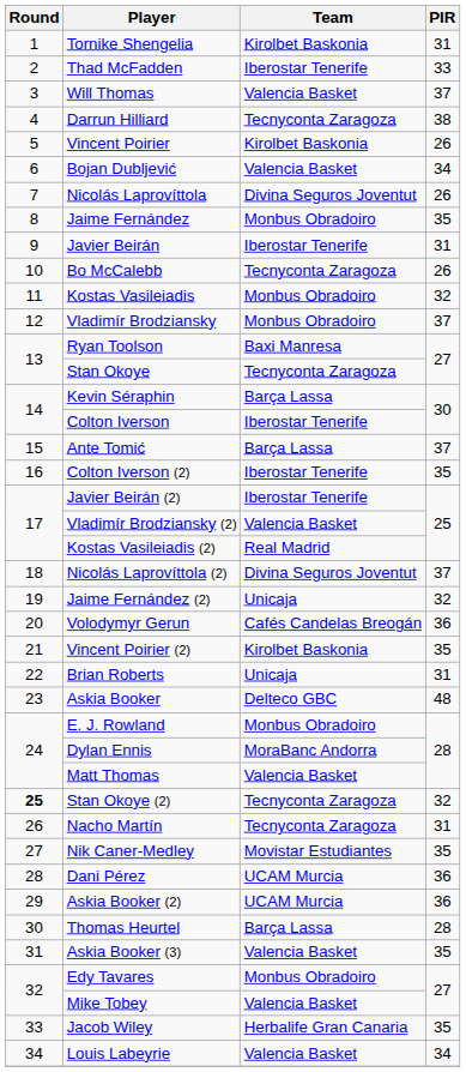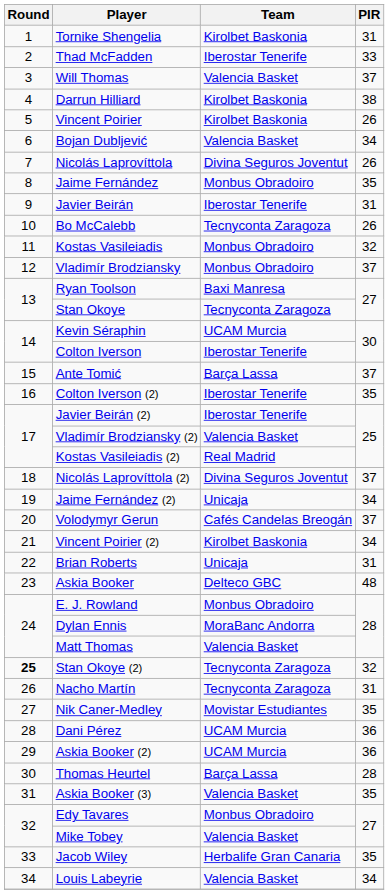 <table class="wikitable sortable" style="text-align: center;">
 <tr>
 <th>Round</th>
 <th>Player</th>
 <th>Team</th>
 <th>PIR</th>
 </tr>
 <tr>
 <td>1</td>
 <td style="text-align:left;"> <a href='#'>Tornike Shengelia</a></td>
 <td style="text-align:left;"><a href='#'>Kirolbet Baskonia</a></td>
 <td>31</td>
 </tr>
 <tr>
 <td>2</td>
 <td style="text-align:left;"> <a href='#'>Thad McFadden</a></td>
 <td style="text-align:left;"><a href='#'>Iberostar Tenerife</a></td>
 <td>33</td>
 </tr>
 <tr>
 <td>3</td>
 <td style="text-align:left;"> <a href='#'>Will Thomas</a></td>
 <td style="text-align:left;"><a href='#'>Valencia Basket</a></td>
 <td>37</td>
 </tr>
 <tr>
 <td>4</td>
 <td style="text-align:left;"> <a href='#'>Darrun Hilliard</a></td>
-<td style="text-align:left;"><a href='#'>Tecnyconta Zaragoza</a></td>
+<td style="text-align:left;"><a href='#'>Kirolbet Baskonia</a></td>
 <td>38</td>
 </tr>
 <tr>
 <td>5</td>
 <td style="text-align:left;"> <a href='#'>Vincent Poirier</a></td>
 <td style="text-align:left;"><a href='#'>Kirolbet Baskonia</a></td>
 <td>26</td>
 </tr>
 <tr>
 <td>6</td>
 <td style="text-align:left;"> <a href='#'>Bojan Dubljević</a></td>
 <td style="text-align:left;"><a href='#'>Valencia Basket</a></td>
 <td>34</td>
 </tr>
 <tr>
 <td>7</td>
 <td style="text-align:left;"> <a href='#'>Nicolás Laprovíttola</a></td>
 <td style="text-align:left;"><a href='#'>Divina Seguros Joventut</a></td>
 <td>26</td>
 </tr>
 <tr>
 <td>8</td>
 <td style="text-align:left;"> <a href='#'>Jaime Fernández</a></td>
 <td style="text-align:left;"><a href='#'>Monbus Obradoiro</a></td>
 <td>35</td>
 </tr>
 <tr>
 <td>9</td>
 <td style="text-align:left;"> <a href='#'>Javier Beirán</a></td>
 <td style="text-align:left;"><a href='#'>Iberostar Tenerife</a></td>
 <td>31</td>
 </tr>
 <tr>
 <td>10</td>
 <td style="text-align:left;"> <a href='#'>Bo McCalebb</a></td>
 <td style="text-align:left;"><a href='#'>Tecnyconta Zaragoza</a></td>
 <td>26</td>
 </tr>
 <tr>
 <td>11</td>
 <td style="text-align:left;"> <a href='#'>Kostas Vasileiadis</a></td>
 <td style="text-align:left;"><a href='#'>Monbus Obradoiro</a></td>
 <td>32</td>
 </tr>
 <tr>
 <td>12</td>
 <td style="text-align:left;"> <a href='#'>Vladimír Brodziansky</a></td>
 <td style="text-align:left;"><a href='#'>Monbus Obradoiro</a></td>
 <td>37</td>
 </tr>
 <tr>
 <td rowspan=2>13</td>
 <td style="text-align:left;"> <a href='#'>Ryan Toolson</a></td>
 <td style="text-align:left;"><a href='#'>Baxi Manresa</a></td>
 <td rowspan=2>27</td>
 </tr>
 <tr>
 <td style="text-align:left;"> <a href='#'>Stan Okoye</a></td>
 <td style="text-align:left;"><a href='#'>Tecnyconta Zaragoza</a></td>
 </tr>
 <tr>
 <td rowspan=2>14</td>
 <td style="text-align:left;"> <a href='#'>Kevin Séraphin</a></td>
-<td style="text-align:left;"><a href='#'>Barça Lassa</a></td>
+<td style="text-align:left;"><a href='#'>UCAM Murcia</a></td>
 <td rowspan=2>30</td>
 </tr>
 <tr>
 <td style="text-align:left;"> <a href='#'>Colton Iverson</a></td>
 <td style="text-align:left;"><a href='#'>Iberostar Tenerife</a></td>
 </tr>
 <tr>
 <td>15</td>
 <td style="text-align:left;"> <a href='#'>Ante Tomić</a></td>
 <td style="text-align:left;"><a href='#'>Barça Lassa</a></td>
 <td>37</td>
 </tr>
 <tr>
 <td>16</td>
 <td style="text-align:left;"> <a href='#'>Colton Iverson</a> <small>(2)</small></td>
 <td style="text-align:left;"><a href='#'>Iberostar Tenerife</a></td>
 <td>35</td>
 </tr>
 <tr>
 <td rowspan=3>17</td>
 <td style="text-align:left;"> <a href='#'>Javier Beirán</a> <small>(2)</small></td>
 <td style="text-align:left;"><a href='#'>Iberostar Tenerife</a></td>
 <td rowspan=3>25</td>
 </tr>
 <tr>
 <td style="text-align:left;"> <a href='#'>Vladimír Brodziansky</a> <small>(2)</small></td>
 <td style="text-align:left;"><a href='#'>Valencia Basket</a></td>
 </tr>
 <tr>
 <td style="text-align:left;"> <a href='#'>Kostas Vasileiadis</a> <small>(2)</small></td>
 <td style="text-align:left;"><a href='#'>Real Madrid</a></td>
 </tr>
 <tr>
 <td>18</td>
 <td style="text-align:left;"> <a href='#'>Nicolás Laprovíttola</a> <small>(2)</small></td>
 <td style="text-align:left;"><a href='#'>Divina Seguros Joventut</a></td>
 <td>37</td>
 </tr>
 <tr>
 <td>19</td>
 <td style="text-align:left;"> <a href='#'>Jaime Fernández</a> <small>(2)</small></td>
 <td style="text-align:left;"><a href='#'>Unicaja</a></td>
-<td>32</td>
+<td>34</td>
 </tr>
 <tr>
 <td>20</td>
 <td style="text-align:left;"> <a href='#'>Volodymyr Gerun</a></td>
 <td style="text-align:left;"><a href='#'>Cafés Candelas Breogán</a></td>
-<td>36</td>
+<td>37</td>
 </tr>
 <tr>
 <td>21</td>
 <td style="text-align:left;"> <a href='#'>Vincent Poirier</a> <small>(2)</small></td>
 <td style="text-align:left;"><a href='#'>Kirolbet Baskonia</a></td>
-<td>35</td>
+<td>34</td>
 </tr>
 <tr>
 <td>22</td>
 <td style="text-align:left;"> <a href='#'>Brian Roberts</a></td>
 <td style="text-align:left;"><a href='#'>Unicaja</a></td>
 <td>31</td>
 </tr>
 <tr>
 <td>23</td>
 <td style="text-align:left;"> <a href='#'>Askia Booker</a></td>
 <td style="text-align:left;"><a href='#'>Delteco GBC</a></td>
 <td>48</td>
 </tr>
 <tr>
 <td rowspan=3>24</td>
 <td style="text-align:left;"> <a href='#'>E. J. Rowland</a></td>
 <td style="text-align:left;"><a href='#'>Monbus Obradoiro</a></td>
 <td rowspan=3>28</td>
 </tr>
 <tr>
 <td style="text-align:left;"> <a href='#'>Dylan Ennis</a></td>
 <td style="text-align:left;"><a href='#'>MoraBanc Andorra</a></td>
 </tr>
 <tr>
 <td style="text-align:left;"> <a href='#'>Matt Thomas</a></td>
 <td style="text-align:left;"><a href='#'>Valencia Basket</a></td>
 </tr>
 <tr>
 <td><strong>25</strong></td>
 <td style="text-align:left;"> <a href='#'>Stan Okoye</a> <small>(2)</small></td>
 <td style="text-align:left;"><a href='#'>Tecnyconta Zaragoza</a></td>
 <td>32</td>
 </tr>
 <tr>
 <td>26</td>
 <td style="text-align:left;"> <a href='#'>Nacho Martín</a></td>
 <td style="text-align:left;"><a href='#'>Tecnyconta Zaragoza</a></td>
 <td>31</td>
 </tr>
 <tr>
 <td>27</td>
 <td style="text-align:left;"> <a href='#'>Nik Caner-Medley</a></td>
 <td style="text-align:left;"><a href='#'>Movistar Estudiantes</a></td>
 <td>35</td>
 </tr>
 <tr>
 <td>28</td>
 <td style="text-align:left;"> <a href='#'>Dani Pérez</a></td>
 <td style="text-align:left;"><a href='#'>UCAM Murcia</a></td>
 <td>36</td>
 </tr>
 <tr>
 <td>29</td>
 <td style="text-align:left;"> <a href='#'>Askia Booker</a> <small>(2)</small></td>
 <td style="text-align:left;"><a href='#'>UCAM Murcia</a></td>
 <td>36</td>
 </tr>
 <tr>
 <td>30</td>
 <td style="text-align:left;"> <a href='#'>Thomas Heurtel</a></td>
 <td style="text-align:left;"><a href='#'>Barça Lassa</a></td>
 <td>28</td>
 </tr>
 <tr>
 <td>31</td>
 <td style="text-align:left;"> <a href='#'>Askia Booker</a> <small>(3)</small></td>
 <td style="text-align:left;"><a href='#'>Valencia Basket</a></td>
 <td>35</td>
 </tr>
 <tr>
 <td rowspan=2>32</td>
 <td style="text-align:left;"> <a href='#'>Edy Tavares</a></td>
 <td style="text-align:left;"><a href='#'>Monbus Obradoiro</a></td>
 <td rowspan=2>27</td>
 </tr>
 <tr>
 <td style="text-align:left;"> <a href='#'>Mike Tobey</a></td>
 <td style="text-align:left;"><a href='#'>Valencia Basket</a></td>
 </tr>
 <tr>
 <td>33</td>
 <td style="text-align:left;"> <a href='#'>Jacob Wiley</a></td>
 <td style="text-align:left;"><a href='#'>Herbalife Gran Canaria</a></td>
 <td>35</td>
 </tr>
 <tr>
 <td>34</td>
 <td style="text-align:left;"> <a href='#'>Louis Labeyrie</a></td>
 <td style="text-align:left;"><a href='#'>Valencia Basket</a></td>
 <td>34</td>
 </tr>
 <tr>
 </tr>
 </table>
